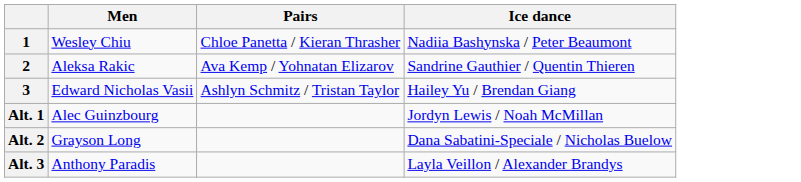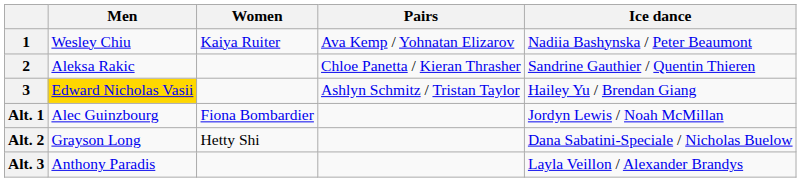 <table class="wikitable">
 <tr>
 <th></th>
 <th>Men</th>
+<th>Women</th>
 <th>Pairs</th>
 <th>Ice dance</th>
 </tr>
 <tr>
 <th>1</th>
 <td><a href='#'>Wesley Chiu</a></td>
-<td><a href='#'>Chloe Panetta</a> / <a href='#'>Kieran Thrasher</a></td>
+<td><a href='#'>Kaiya Ruiter</a></td>
+<td><a href='#'>Ava Kemp</a> / <a href='#'>Yohnatan Elizarov</a></td>
 <td><a href='#'>Nadiia Bashynska</a> / <a href='#'>Peter Beaumont</a></td>
 </tr>
 <tr>
 <th>2</th>
 <td><a href='#'>Aleksa Rakic</a></td>
-<td><a href='#'>Ava Kemp</a> / <a href='#'>Yohnatan Elizarov</a></td>
+<td></td>
+<td><a href='#'>Chloe Panetta</a> / <a href='#'>Kieran Thrasher</a></td>
 <td><a href='#'>Sandrine Gauthier</a> / <a href='#'>Quentin Thieren</a></td>
 </tr>
 <tr>
 <th>3</th>
-<td><a href='#'>Edward Nicholas Vasii</a></td>
+<td style="background: gold;"><a href='#'>Edward Nicholas Vasii</a></td>
+<td></td>
 <td><a href='#'>Ashlyn Schmitz</a> / <a href='#'>Tristan Taylor</a></td>
 <td><a href='#'>Hailey Yu</a> / <a href='#'>Brendan Giang</a></td>
 </tr>
 <tr>
 <th>Alt. 1</th>
 <td><a href='#'>Alec Guinzbourg</a></td>
+<td><a href='#'>Fiona Bombardier</a></td>
 <td></td>
 <td><a href='#'>Jordyn Lewis</a> / <a href='#'>Noah McMillan</a></td>
 </tr>
 <tr>
 <th>Alt. 2</th>
 <td><a href='#'>Grayson Long</a></td>
+<td>Hetty Shi</td>
 <td></td>
 <td><a href='#'>Dana Sabatini-Speciale</a> / <a href='#'>Nicholas Buelow</a></td>
 </tr>
 <tr>
 <th>Alt. 3</th>
 <td><a href='#'>Anthony Paradis</a></td>
 <td></td>
+<td></td>
 <td><a href='#'>Layla Veillon</a> / <a href='#'>Alexander Brandys</a></td>
 </tr>
 </table>
